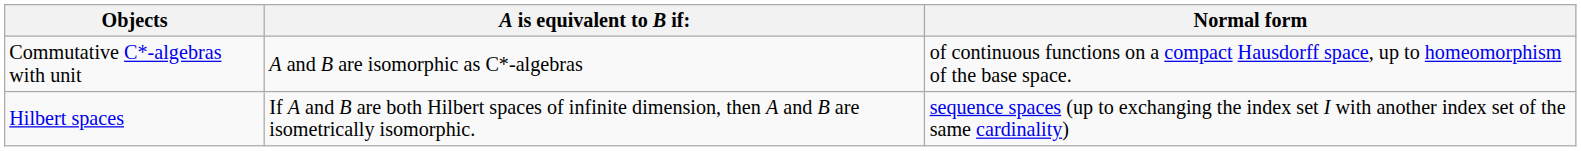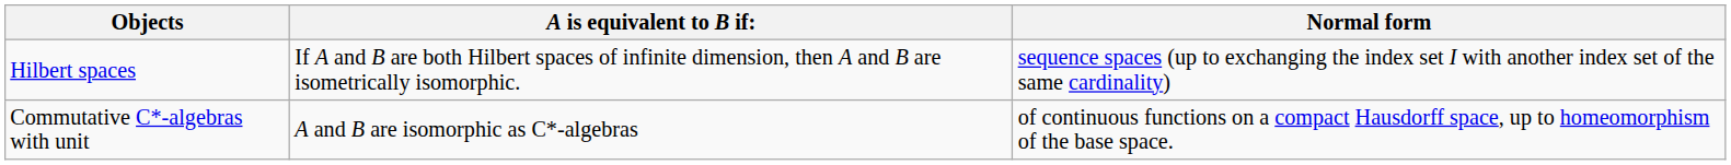 <table class="wikitable">
 <tr>
 <th>Objects</th>
 <th><em>A</em> is equivalent to <em>B</em> if:</th>
 <th>Normal form</th>
 </tr>
 <tr>
+<td><a href='#'>Hilbert spaces</a></td>
+<td>If <em>A</em> and <em>B</em> are both Hilbert spaces of infinite dimension, then <em>A</em> and <em>B</em> are isometrically isomorphic.</td>
+<td> <a href='#'>sequence spaces</a> (up to exchanging the index set <em>I</em> with another index set of the same <a href='#'>cardinality</a>)</td>
+</tr>
+<tr>
 <td>Commutative <a href='#'>C*-algebras</a> with unit</td>
 <td><em>A</em> and <em>B</em> are isomorphic as C*-algebras</td>
 <td> of continuous functions on a <a href='#'>compact</a> <a href='#'>Hausdorff space</a>, up to <a href='#'>homeomorphism</a> of the base space.</td>
 </tr>
-<tr>
-<td><a href='#'>Hilbert spaces</a></td>
-<td>If <em>A</em> and <em>B</em> are both Hilbert spaces of infinite dimension, then <em>A</em> and <em>B</em> are isometrically isomorphic.</td>
-<td> <a href='#'>sequence spaces</a> (up to exchanging the index set <em>I</em> with another index set of the same <a href='#'>cardinality</a>)</td>
-</tr>
 </table>
